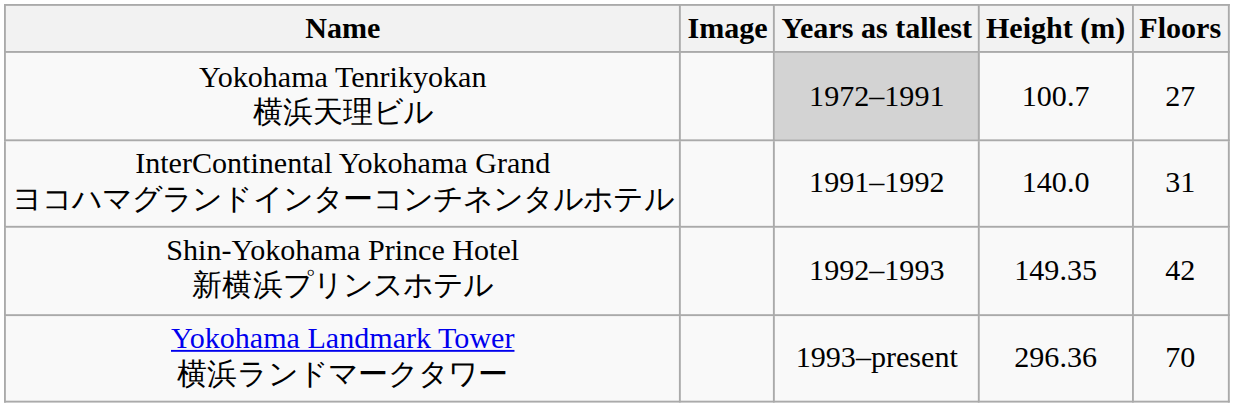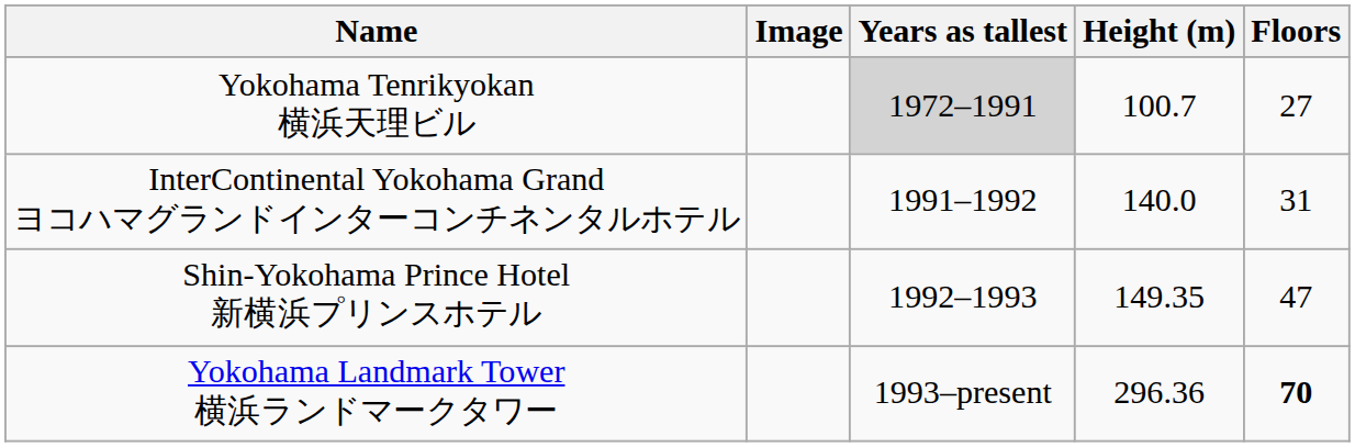 <table class="sortable wikitable" style="text-align:center">
 <tr>
 <th>Name</th>
 <th>Image</th>
 <th>Years as tallest</th>
 <th>Height (m)</th>
 <th>Floors</th>
 </tr>
 <tr>
 <td>Yokohama Tenrikyokan<br>横浜天理ビル</td>
 <td></td>
 <td style="background: lightgrey; text-align:center;">1972–1991</td>
 <td style="text-align:center;">100.7</td>
 <td style="text-align:center;">27</td>
 </tr>
 <tr>
 <td>InterContinental Yokohama Grand<br>ヨコハマグランドインターコンチネンタルホテル</td>
 <td></td>
 <td style="text-align:center;">1991–1992</td>
 <td style="text-align:center;">140.0</td>
 <td style="text-align:center;">31</td>
 </tr>
 <tr>
 <td>Shin-Yokohama Prince Hotel<br>新横浜プリンスホテル</td>
 <td></td>
 <td style="text-align:center;">1992–1993</td>
 <td style="text-align:center;">149.35</td>
-<td style="text-align:center;">42</td>
+<td style="text-align:center;">47</td>
 </tr>
 <tr>
 <td><a href='#'>Yokohama Landmark Tower</a><br>横浜ランドマークタワー</td>
 <td></td>
 <td style="text-align:center;">1993–present</td>
 <td style="text-align:center;">296.36</td>
-<td style="text-align:center;">70</td>
+<td style="text-align:center;"><strong>70</strong></td>
 </tr>
 </table>
